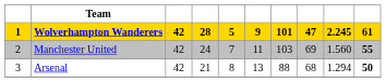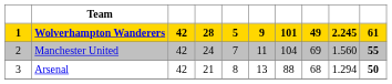 <table class="toccolours" border="1" cellpadding="4" cellspacing="0" style="text-align:center; border-collapse: collapse; margin:0;">
 <tr>
 <th width=30></th>
 <th>Team</th>
 <th width="30"></th>
 <th width="30"></th>
 <th width="30"></th>
 <th width="30"></th>
 <th width="30"></th>
 <th width="30"></th>
 <th width="30"></th>
 <th width="30"></th>
 </tr>
 <tr bgcolor="gold">
 <td><strong>1</strong></td>
 <td align=left><strong><a href='#'>Wolverhampton Wanderers</a></strong></td>
 <td><strong>42</strong></td>
 <td><strong>28</strong></td>
 <td><strong>5</strong></td>
 <td><strong>9</strong></td>
 <td><strong>101</strong></td>
-<td><strong>47</strong></td>
+<td><strong>49</strong></td>
 <td><strong>2.245</strong></td>
 <td><strong>61</strong></td>
 </tr>
 <tr bgcolor="silver">
 <td>2</td>
 <td align=left><a href='#'>Manchester United</a></td>
 <td>42</td>
 <td>24</td>
 <td>7</td>
 <td>11</td>
-<td>103</td>
+<td>104</td>
 <td>69</td>
 <td>1.560</td>
 <td><strong>55</strong></td>
 </tr>
 <tr>
 <td>3</td>
 <td align=left><a href='#'>Arsenal</a></td>
 <td>42</td>
 <td>21</td>
 <td>8</td>
 <td>13</td>
 <td>88</td>
 <td>68</td>
 <td>1.294</td>
 <td><strong>50</strong></td>
 </tr>
 <tr>
 </tr>
 </table>
